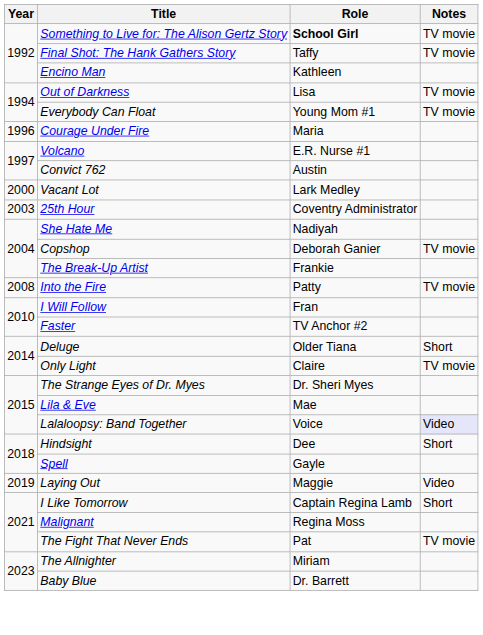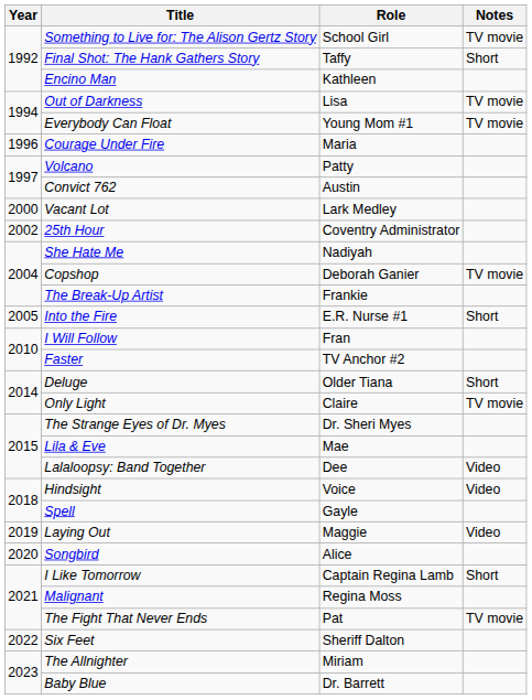 <table class="wikitable sortable">
 <tr>
 <th>Year</th>
 <th>Title</th>
 <th>Role</th>
 <th>Notes</th>
 </tr>
 <tr>
 <td rowspan="3">1992</td>
 <td><em><a href='#'>Something to Live for: The Alison Gertz Story</a></em></td>
-<td><strong>School Girl</strong></td>
+<td>School Girl</td>
 <td>TV movie</td>
 </tr>
 <tr>
 <td><em><a href='#'>Final Shot: The Hank Gathers Story</a></em></td>
 <td>Taffy</td>
-<td>TV movie</td>
+<td>Short</td>
 </tr>
 <tr>
 <td><em><a href='#'>Encino Man</a></em></td>
 <td>Kathleen</td>
 <td></td>
 </tr>
 <tr>
 <td rowspan="2">1994</td>
 <td><em><a href='#'>Out of Darkness</a></em></td>
 <td>Lisa</td>
 <td>TV movie</td>
 </tr>
 <tr>
 <td><em>Everybody Can Float</em></td>
 <td>Young Mom #1</td>
 <td>TV movie</td>
 </tr>
 <tr>
 <td>1996</td>
 <td><em><a href='#'>Courage Under Fire</a></em></td>
 <td>Maria</td>
 <td></td>
 </tr>
 <tr>
 <td rowspan="2">1997</td>
 <td><em><a href='#'>Volcano</a></em></td>
-<td>E.R. Nurse #1</td>
+<td>Patty</td>
 <td></td>
 </tr>
 <tr>
 <td><em>Convict 762</em></td>
 <td>Austin</td>
 <td></td>
 </tr>
 <tr>
 <td>2000</td>
 <td><em>Vacant Lot</em></td>
 <td>Lark Medley</td>
 <td></td>
 </tr>
 <tr>
-<td>2003</td>
+<td>2002</td>
 <td><em><a href='#'>25th Hour</a></em></td>
 <td>Coventry Administrator</td>
 <td></td>
 </tr>
 <tr>
 <td rowspan="3">2004</td>
 <td><em><a href='#'>She Hate Me</a></em></td>
 <td>Nadiyah</td>
 <td></td>
 </tr>
 <tr>
 <td><em>Copshop</em></td>
 <td>Deborah Ganier</td>
 <td>TV movie</td>
 </tr>
 <tr>
 <td><em><a href='#'>The Break-Up Artist</a></em></td>
 <td>Frankie</td>
 <td></td>
 </tr>
 <tr>
-<td>2008</td>
+<td>2005</td>
 <td><em><a href='#'>Into the Fire</a></em></td>
-<td>Patty</td>
-<td>TV movie</td>
+<td>E.R. Nurse #1</td>
+<td>Short</td>
 </tr>
 <tr>
 <td rowspan="2">2010</td>
 <td><em><a href='#'>I Will Follow</a></em></td>
 <td>Fran</td>
 <td></td>
 </tr>
 <tr>
 <td><em><a href='#'>Faster</a></em></td>
 <td>TV Anchor #2</td>
 <td></td>
 </tr>
 <tr>
 <td rowspan="2">2014</td>
 <td><em>Deluge</em></td>
 <td>Older Tiana</td>
 <td>Short</td>
 </tr>
 <tr>
 <td><em>Only Light</em></td>
 <td>Claire</td>
 <td>TV movie</td>
 </tr>
 <tr>
 <td rowspan="3">2015</td>
 <td><em>The Strange Eyes of Dr. Myes</em></td>
 <td>Dr. Sheri Myes</td>
 <td></td>
 </tr>
 <tr>
 <td><em><a href='#'>Lila & Eve</a></em></td>
 <td>Mae</td>
 <td></td>
 </tr>
 <tr>
 <td><em>Lalaloopsy: Band Together</em></td>
-<td>Voice</td>
-<td style="background: lavender;">Video</td>
+<td>Dee</td>
+<td>Video</td>
 </tr>
 <tr>
 <td rowspan="2">2018</td>
 <td><em>Hindsight</em></td>
-<td>Dee</td>
-<td>Short</td>
+<td>Voice</td>
+<td>Video</td>
 </tr>
 <tr>
 <td><em><a href='#'>Spell</a></em></td>
 <td>Gayle</td>
 <td></td>
 </tr>
 <tr>
 <td>2019</td>
 <td><em>Laying Out</em></td>
 <td>Maggie</td>
 <td>Video</td>
+</tr>
+<tr>
+<td>2020</td>
+<td><em><a href='#'>Songbird</a></em></td>
+<td>Alice</td>
+<td></td>
 </tr>
 <tr>
 <td rowspan="3">2021</td>
 <td><em>I Like Tomorrow</em></td>
 <td>Captain Regina Lamb</td>
 <td>Short</td>
 </tr>
 <tr>
 <td><em><a href='#'>Malignant</a></em></td>
 <td>Regina Moss</td>
 <td></td>
 </tr>
 <tr>
 <td><em>The Fight That Never Ends</em></td>
 <td>Pat</td>
 <td>TV movie</td>
 </tr>
 <tr>
+<td>2022</td>
+<td><em>Six Feet</em></td>
+<td>Sheriff Dalton</td>
+<td></td>
+</tr>
+<tr>
 <td rowspan="2">2023</td>
 <td><em>The Allnighter</em></td>
 <td>Miriam</td>
 <td></td>
 </tr>
 <tr>
 <td><em>Baby Blue</em></td>
 <td>Dr. Barrett</td>
 <td></td>
 </tr>
 </table>
